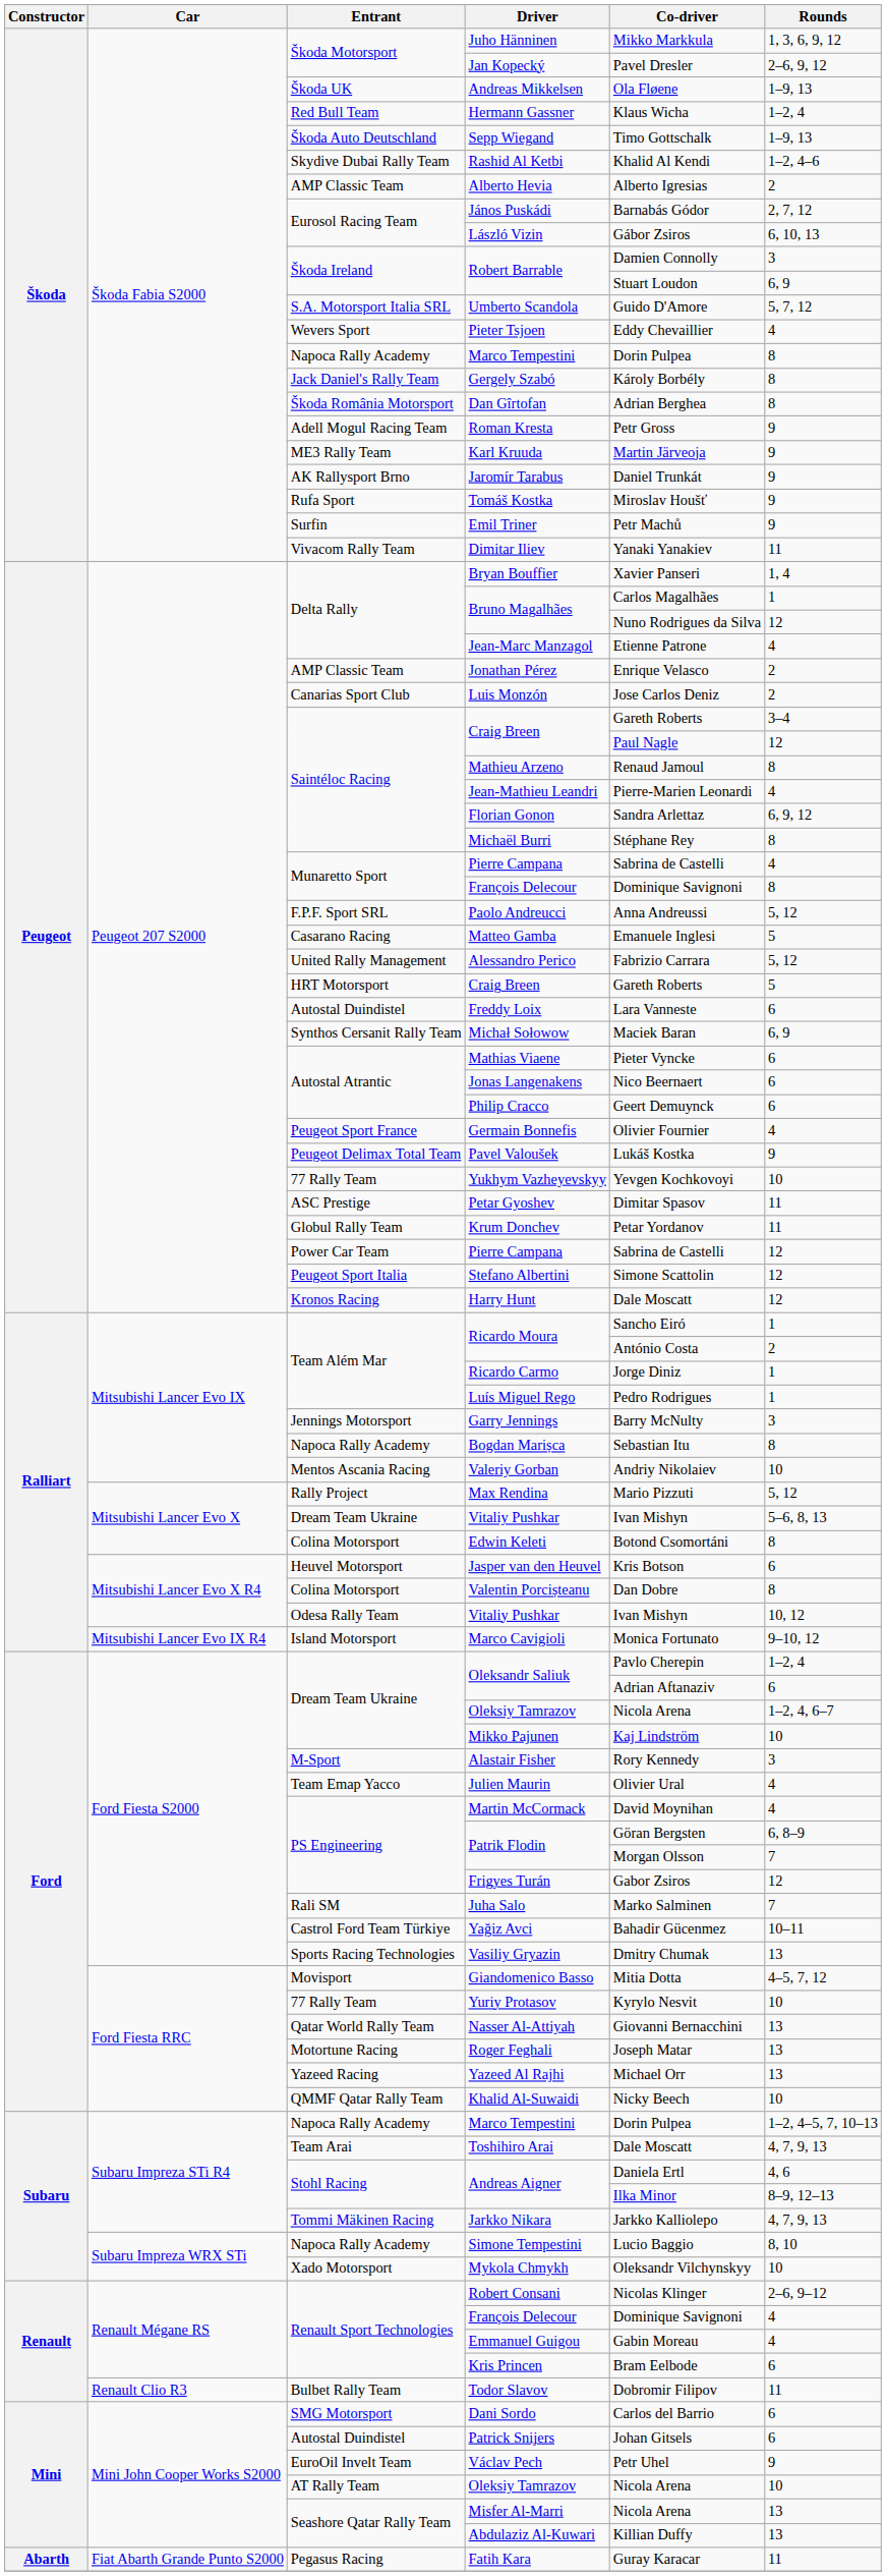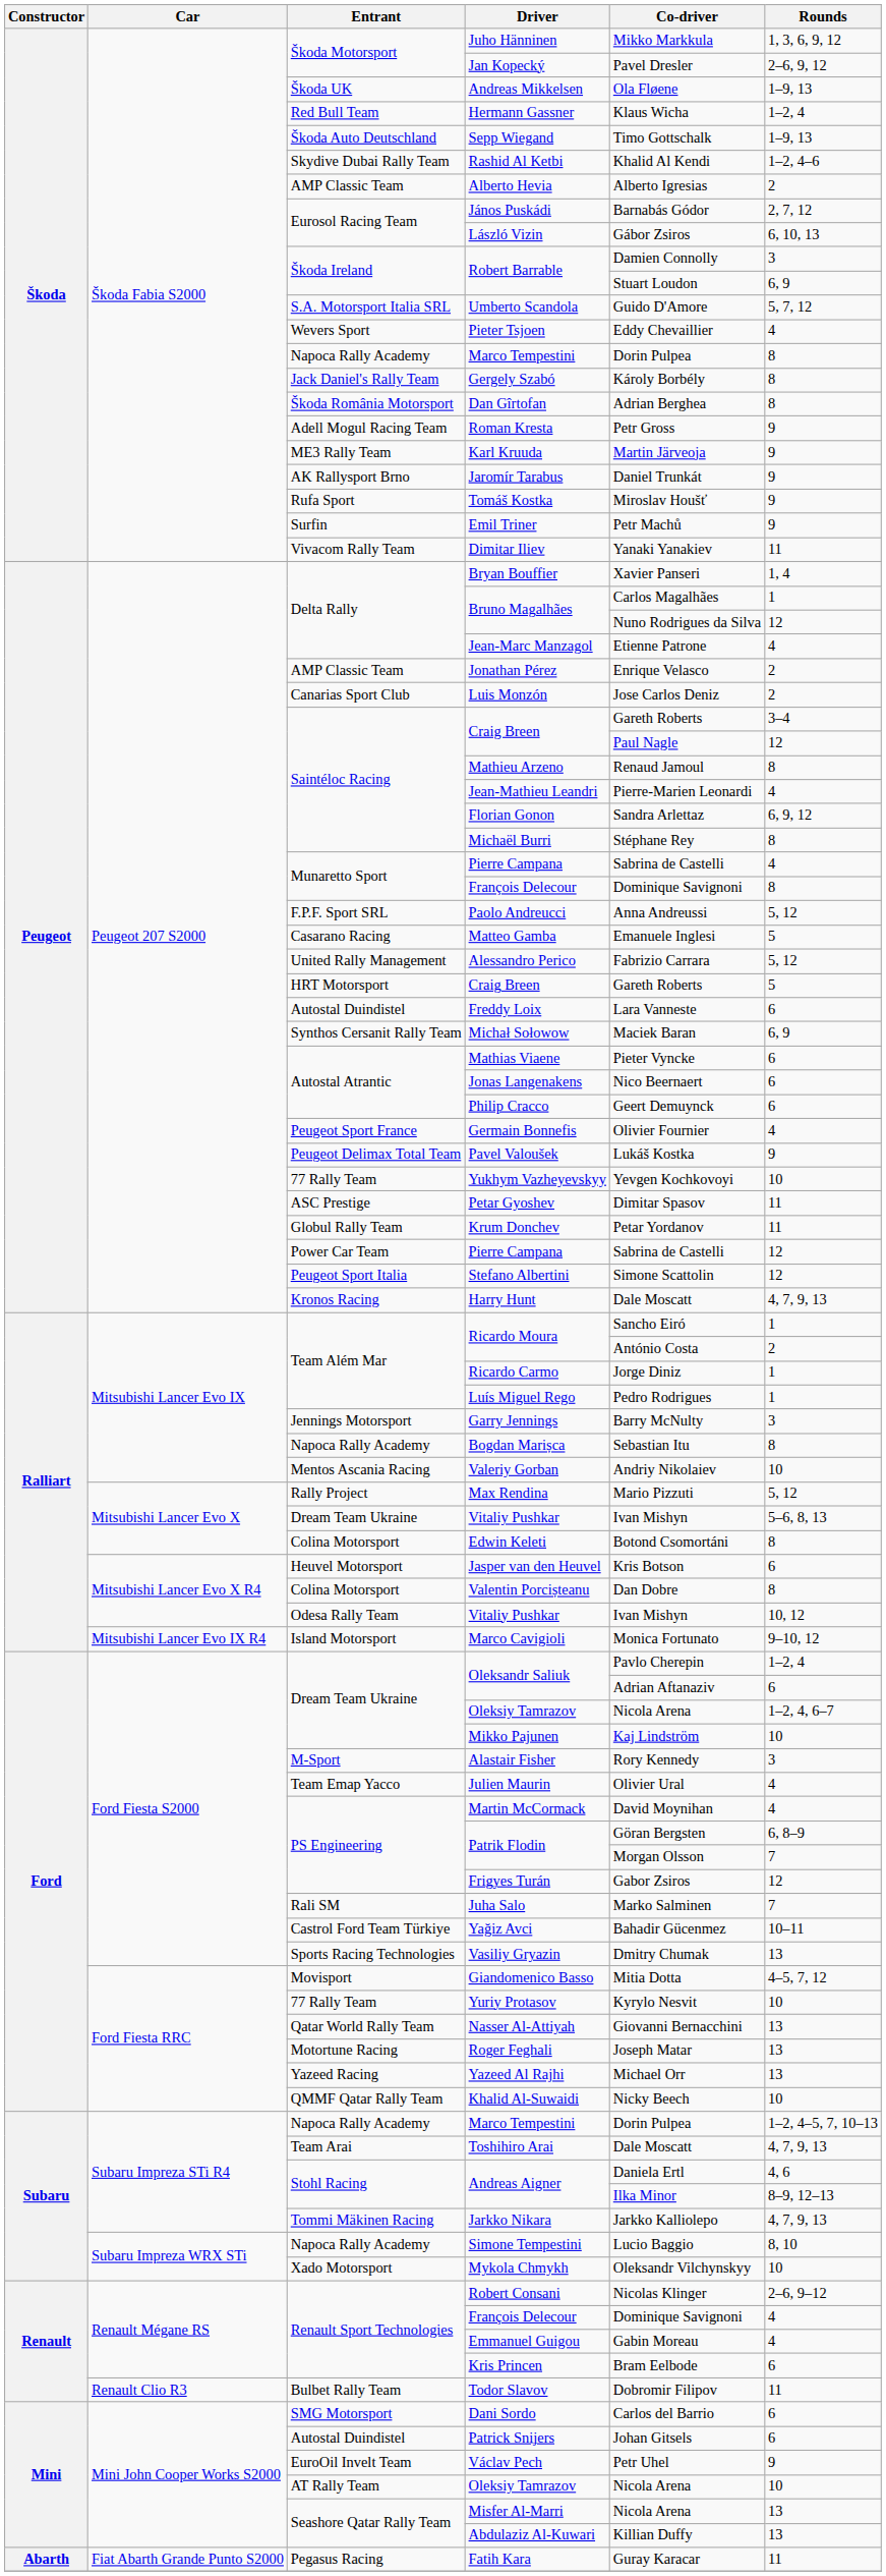 <table class="wikitable" style="font-size: 85%">
 <tr>
 <th>Constructor</th>
 <th>Car</th>
 <th>Entrant</th>
 <th>Driver</th>
 <th>Co-driver</th>
 <th>Rounds</th>
 </tr>
 <tr>
 <th rowspan="22"><a href='#'>Škoda</a></th>
 <td rowspan="22"><a href='#'>Škoda Fabia S2000</a></td>
 <td rowspan="2"> <a href='#'>Škoda Motorsport</a></td>
 <td> <a href='#'>Juho Hänninen</a></td>
 <td> <a href='#'>Mikko Markkula</a></td>
 <td>1, 3, 6, 9, 12</td>
 </tr>
 <tr>
 <td> <a href='#'>Jan Kopecký</a></td>
 <td> Pavel Dresler</td>
 <td>2–6, 9, 12</td>
 </tr>
 <tr>
 <td> <a href='#'>Škoda UK</a></td>
 <td> <a href='#'>Andreas Mikkelsen</a></td>
 <td> <a href='#'>Ola Fløene</a></td>
 <td>1–9, 13</td>
 </tr>
 <tr>
 <td> <a href='#'>Red Bull Team</a></td>
 <td> <a href='#'>Hermann Gassner</a></td>
 <td> Klaus Wicha</td>
 <td>1–2, 4</td>
 </tr>
 <tr>
 <td> <a href='#'>Škoda Auto Deutschland</a></td>
 <td> <a href='#'>Sepp Wiegand</a></td>
 <td> Timo Gottschalk</td>
 <td>1–9, 13</td>
 </tr>
 <tr>
 <td> Skydive Dubai Rally Team</td>
 <td> <a href='#'>Rashid Al Ketbi</a></td>
 <td> Khalid Al Kendi</td>
 <td>1–2, 4–6</td>
 </tr>
 <tr>
 <td> AMP Classic Team</td>
 <td> <a href='#'>Alberto Hevia</a></td>
 <td> Alberto Igresias</td>
 <td>2</td>
 </tr>
 <tr>
 <td rowspan="2"> Eurosol Racing Team</td>
 <td> <a href='#'>János Puskádi</a></td>
 <td> Barnabás Gódor</td>
 <td>2, 7, 12</td>
 </tr>
 <tr>
 <td> <a href='#'>László Vizin</a></td>
 <td> Gábor Zsiros</td>
 <td>6, 10, 13</td>
 </tr>
 <tr>
 <td rowspan="2"> <a href='#'>Škoda Ireland</a></td>
 <td rowspan="2"> <a href='#'>Robert Barrable</a></td>
 <td> Damien Connolly</td>
 <td>3</td>
 </tr>
 <tr>
 <td> Stuart Loudon</td>
 <td>6, 9</td>
 </tr>
 <tr>
 <td> <a href='#'>S.A. Motorsport Italia SRL</a></td>
 <td> <a href='#'>Umberto Scandola</a></td>
 <td> Guido D'Amore</td>
 <td>5, 7, 12</td>
 </tr>
 <tr>
 <td> Wevers Sport</td>
 <td> <a href='#'>Pieter Tsjoen</a></td>
 <td> Eddy Chevaillier</td>
 <td>4</td>
 </tr>
 <tr>
 <td> Napoca Rally Academy</td>
 <td> <a href='#'>Marco Tempestini</a></td>
 <td> Dorin Pulpea</td>
 <td>8</td>
 </tr>
 <tr>
 <td> <a href='#'>Jack Daniel's Rally Team</a></td>
 <td> <a href='#'>Gergely Szabó</a></td>
 <td> Károly Borbély</td>
 <td>8</td>
 </tr>
 <tr>
 <td> <a href='#'>Škoda România Motorsport</a></td>
 <td> <a href='#'>Dan Gîrtofan</a></td>
 <td> Adrian Berghea</td>
 <td>8</td>
 </tr>
 <tr>
 <td> Adell Mogul Racing Team</td>
 <td> <a href='#'>Roman Kresta</a></td>
 <td> Petr Gross</td>
 <td>9</td>
 </tr>
 <tr>
 <td> ME3 Rally Team</td>
 <td> <a href='#'>Karl Kruuda</a></td>
 <td> <a href='#'>Martin Järveoja</a></td>
 <td>9</td>
 </tr>
 <tr>
 <td> AK Rallysport Brno</td>
 <td> <a href='#'>Jaromír Tarabus</a></td>
 <td> Daniel Trunkát</td>
 <td>9</td>
 </tr>
 <tr>
 <td> Rufa Sport</td>
 <td> <a href='#'>Tomáš Kostka</a></td>
 <td> Miroslav Houšť</td>
 <td>9</td>
 </tr>
 <tr>
 <td> Surfin</td>
 <td> <a href='#'>Emil Triner</a></td>
 <td> Petr Machů</td>
 <td>9</td>
 </tr>
 <tr>
 <td> Vivacom Rally Team</td>
 <td> <a href='#'>Dimitar Iliev</a></td>
 <td> Yanaki Yanakiev</td>
 <td>11</td>
 </tr>
 <tr>
 <th rowspan="31"><a href='#'>Peugeot</a></th>
 <td rowspan="31"><a href='#'>Peugeot 207 S2000</a></td>
 <td rowspan="4"> Delta Rally</td>
 <td> <a href='#'>Bryan Bouffier</a></td>
 <td> Xavier Panseri</td>
 <td>1, 4</td>
 </tr>
 <tr>
 <td rowspan="2"> <a href='#'>Bruno Magalhães</a></td>
 <td> Carlos Magalhães</td>
 <td>1</td>
 </tr>
 <tr>
 <td> Nuno Rodrigues da Silva</td>
 <td>12</td>
 </tr>
 <tr>
 <td> <a href='#'>Jean-Marc Manzagol</a></td>
 <td> Etienne Patrone</td>
 <td>4</td>
 </tr>
 <tr>
 <td> AMP Classic Team</td>
 <td> <a href='#'>Jonathan Pérez</a></td>
 <td> Enrique Velasco</td>
 <td>2</td>
 </tr>
 <tr>
 <td> Canarias Sport Club</td>
 <td> <a href='#'>Luis Monzón</a></td>
 <td> Jose Carlos Deniz</td>
 <td>2</td>
 </tr>
 <tr>
 <td rowspan="6"> <a href='#'>Saintéloc Racing</a></td>
 <td rowspan="2"> <a href='#'>Craig Breen</a></td>
 <td> Gareth Roberts</td>
 <td>3–4</td>
 </tr>
 <tr>
 <td> <a href='#'>Paul Nagle</a></td>
 <td>12</td>
 </tr>
 <tr>
 <td> <a href='#'>Mathieu Arzeno</a></td>
 <td> Renaud Jamoul</td>
 <td>8</td>
 </tr>
 <tr>
 <td> <a href='#'>Jean-Mathieu Leandri</a></td>
 <td> Pierre-Marien Leonardi</td>
 <td>4</td>
 </tr>
 <tr>
 <td> <a href='#'>Florian Gonon</a></td>
 <td> Sandra Arlettaz</td>
 <td>6, 9, 12</td>
 </tr>
 <tr>
 <td> <a href='#'>Michaël Burri</a></td>
 <td> Stéphane Rey</td>
 <td>8</td>
 </tr>
 <tr>
 <td rowspan="2"> Munaretto Sport</td>
 <td> <a href='#'>Pierre Campana</a></td>
 <td> Sabrina de Castelli</td>
 <td>4</td>
 </tr>
 <tr>
 <td> <a href='#'>François Delecour</a></td>
 <td> Dominique Savignoni</td>
 <td>8</td>
 </tr>
 <tr>
 <td> F.P.F. Sport SRL</td>
 <td> <a href='#'>Paolo Andreucci</a></td>
 <td> Anna Andreussi</td>
 <td>5, 12</td>
 </tr>
 <tr>
 <td> Casarano Racing</td>
 <td> <a href='#'>Matteo Gamba</a></td>
 <td> Emanuele Inglesi</td>
 <td>5</td>
 </tr>
 <tr>
 <td> United Rally Management</td>
 <td> <a href='#'>Alessandro Perico</a></td>
 <td> Fabrizio Carrara</td>
 <td>5, 12</td>
 </tr>
 <tr>
 <td> HRT Motorsport</td>
 <td> <a href='#'>Craig Breen</a></td>
 <td> Gareth Roberts</td>
 <td>5</td>
 </tr>
 <tr>
 <td> Autostal Duindistel</td>
 <td> <a href='#'>Freddy Loix</a></td>
 <td> Lara Vanneste</td>
 <td>6</td>
 </tr>
 <tr>
 <td> Synthos Cersanit Rally Team</td>
 <td> <a href='#'>Michał Sołowow</a></td>
 <td> Maciek Baran</td>
 <td>6, 9</td>
 </tr>
 <tr>
 <td rowspan="3"> Autostal Atrantic</td>
 <td> <a href='#'>Mathias Viaene</a></td>
 <td> Pieter Vyncke</td>
 <td>6</td>
 </tr>
 <tr>
 <td> <a href='#'>Jonas Langenakens</a></td>
 <td> Nico Beernaert</td>
 <td>6</td>
 </tr>
 <tr>
 <td> <a href='#'>Philip Cracco</a></td>
 <td> Geert Demuynck</td>
 <td>6</td>
 </tr>
 <tr>
 <td> <a href='#'>Peugeot Sport France</a></td>
 <td> <a href='#'>Germain Bonnefis</a></td>
 <td> Olivier Fournier</td>
 <td>4</td>
 </tr>
 <tr>
 <td> <a href='#'>Peugeot Delimax Total Team</a></td>
 <td> <a href='#'>Pavel Valoušek</a></td>
 <td> Lukáš Kostka</td>
 <td>9</td>
 </tr>
 <tr>
 <td> 77 Rally Team</td>
 <td> <a href='#'>Yukhym Vazheyevskyy</a></td>
 <td> Yevgen Kochkovoyi</td>
 <td>10</td>
 </tr>
 <tr>
 <td> ASC Prestige</td>
 <td> <a href='#'>Petar Gyoshev</a></td>
 <td> Dimitar Spasov</td>
 <td>11</td>
 </tr>
 <tr>
 <td> Globul Rally Team</td>
 <td> <a href='#'>Krum Donchev</a></td>
 <td> Petar Yordanov</td>
 <td>11</td>
 </tr>
 <tr>
 <td> Power Car Team</td>
 <td> <a href='#'>Pierre Campana</a></td>
 <td> Sabrina de Castelli</td>
 <td>12</td>
 </tr>
 <tr>
 <td> <a href='#'>Peugeot Sport Italia</a></td>
 <td> <a href='#'>Stefano Albertini</a></td>
 <td> Simone Scattolin</td>
 <td>12</td>
 </tr>
 <tr>
 <td> <a href='#'>Kronos Racing</a></td>
 <td> <a href='#'>Harry Hunt</a></td>
 <td> Dale Moscatt</td>
-<td>12</td>
+<td>4, 7, 9, 13</td>
 </tr>
 <tr>
 <th rowspan="14"><a href='#'>Ralliart</a></th>
 <td rowspan="7"><a href='#'>Mitsubishi Lancer Evo IX</a></td>
 <td rowspan="4"> Team Além Mar</td>
 <td rowspan="2"> <a href='#'>Ricardo Moura</a></td>
 <td> Sancho Eiró</td>
 <td>1</td>
 </tr>
 <tr>
 <td> António Costa</td>
 <td>2</td>
 </tr>
 <tr>
 <td> <a href='#'>Ricardo Carmo</a></td>
 <td> Jorge Diniz</td>
 <td>1</td>
 </tr>
 <tr>
 <td> <a href='#'>Luís Miguel Rego</a></td>
 <td> Pedro Rodrigues</td>
 <td>1</td>
 </tr>
 <tr>
 <td> Jennings Motorsport</td>
 <td> <a href='#'>Garry Jennings</a></td>
 <td> Barry McNulty</td>
 <td>3</td>
 </tr>
 <tr>
 <td> Napoca Rally Academy</td>
 <td> <a href='#'>Bogdan Marișca</a></td>
 <td> Sebastian Itu</td>
 <td>8</td>
 </tr>
 <tr>
 <td> Mentos Ascania Racing</td>
 <td> <a href='#'>Valeriy Gorban</a></td>
 <td> Andriy Nikolaiev</td>
 <td>10</td>
 </tr>
 <tr>
 <td rowspan="3"><a href='#'>Mitsubishi Lancer Evo X</a></td>
 <td> Rally Project</td>
 <td> <a href='#'>Max Rendina</a></td>
 <td> Mario Pizzuti</td>
 <td>5, 12</td>
 </tr>
 <tr>
 <td> Dream Team Ukraine</td>
 <td> <a href='#'>Vitaliy Pushkar</a></td>
 <td> Ivan Mishyn</td>
 <td>5–6, 8, 13</td>
 </tr>
 <tr>
 <td> Colina Motorsport</td>
 <td> <a href='#'>Edwin Keleti</a></td>
 <td> Botond Csomortáni</td>
 <td>8</td>
 </tr>
 <tr>
 <td rowspan="3"><a href='#'>Mitsubishi Lancer Evo X R4</a></td>
 <td> Heuvel Motorsport</td>
 <td> <a href='#'>Jasper van den Heuvel</a></td>
 <td> Kris Botson</td>
 <td>6</td>
 </tr>
 <tr>
 <td> Colina Motorsport</td>
 <td> <a href='#'>Valentin Porcișteanu</a></td>
 <td> Dan Dobre</td>
 <td>8</td>
 </tr>
 <tr>
 <td> Odesa Rally Team</td>
 <td> <a href='#'>Vitaliy Pushkar</a></td>
 <td> Ivan Mishyn</td>
 <td>10, 12</td>
 </tr>
 <tr>
 <td><a href='#'>Mitsubishi Lancer Evo IX R4</a></td>
 <td> Island Motorsport</td>
 <td> <a href='#'>Marco Cavigioli</a></td>
 <td> Monica Fortunato</td>
 <td>9–10, 12</td>
 </tr>
 <tr>
 <th rowspan="19"><a href='#'>Ford</a></th>
 <td rowspan="13"><a href='#'>Ford Fiesta S2000</a></td>
 <td rowspan="4"> Dream Team Ukraine</td>
 <td rowspan="2"> <a href='#'>Oleksandr Saliuk</a></td>
 <td> Pavlo Cherepin</td>
 <td>1–2, 4</td>
 </tr>
 <tr>
 <td> Adrian Aftanaziv</td>
 <td>6</td>
 </tr>
 <tr>
 <td> <a href='#'>Oleksiy Tamrazov</a></td>
 <td> Nicola Arena</td>
 <td>1–2, 4, 6–7</td>
 </tr>
 <tr>
 <td> <a href='#'>Mikko Pajunen</a></td>
 <td> <a href='#'>Kaj Lindström</a></td>
 <td>10</td>
 </tr>
 <tr>
 <td> <a href='#'>M-Sport</a></td>
 <td> <a href='#'>Alastair Fisher</a></td>
 <td> Rory Kennedy</td>
 <td>3</td>
 </tr>
 <tr>
 <td> Team Emap Yacco</td>
 <td> <a href='#'>Julien Maurin</a></td>
 <td> Olivier Ural</td>
 <td>4</td>
 </tr>
 <tr>
 <td rowspan="4"> <a href='#'>PS Engineering</a></td>
 <td> <a href='#'>Martin McCormack</a></td>
 <td> David Moynihan</td>
 <td>4</td>
 </tr>
 <tr>
 <td rowspan="2"> <a href='#'>Patrik Flodin</a></td>
 <td> Göran Bergsten</td>
 <td>6, 8–9</td>
 </tr>
 <tr>
 <td> Morgan Olsson</td>
 <td>7</td>
 </tr>
 <tr>
 <td> <a href='#'>Frigyes Turán</a></td>
 <td> Gabor Zsiros</td>
 <td>12</td>
 </tr>
 <tr>
 <td> Rali SM</td>
 <td> <a href='#'>Juha Salo</a></td>
 <td> Marko Salminen</td>
 <td>7</td>
 </tr>
 <tr>
 <td> Castrol Ford Team Türkiye</td>
 <td> <a href='#'>Yağiz Avci</a></td>
 <td> Bahadir Gücenmez</td>
 <td>10–11</td>
 </tr>
 <tr>
 <td> Sports Racing Technologies</td>
 <td> <a href='#'>Vasiliy Gryazin</a></td>
 <td> Dmitry Chumak</td>
 <td>13</td>
 </tr>
 <tr>
 <td rowspan="6"><a href='#'>Ford Fiesta RRC</a></td>
 <td> Movisport</td>
 <td> <a href='#'>Giandomenico Basso</a></td>
 <td> Mitia Dotta</td>
 <td>4–5, 7, 12</td>
 </tr>
 <tr>
 <td> 77 Rally Team</td>
 <td> <a href='#'>Yuriy Protasov</a></td>
 <td> Kyrylo Nesvit</td>
 <td>10</td>
 </tr>
 <tr>
 <td> Qatar World Rally Team</td>
 <td> <a href='#'>Nasser Al-Attiyah</a></td>
 <td> Giovanni Bernacchini</td>
 <td>13</td>
 </tr>
 <tr>
 <td> Motortune Racing</td>
 <td> <a href='#'>Roger Feghali</a></td>
 <td> Joseph Matar</td>
 <td>13</td>
 </tr>
 <tr>
 <td> Yazeed Racing</td>
 <td> <a href='#'>Yazeed Al Rajhi</a></td>
 <td> Michael Orr</td>
 <td>13</td>
 </tr>
 <tr>
 <td> QMMF Qatar Rally Team</td>
 <td> <a href='#'>Khalid Al-Suwaidi</a></td>
 <td> Nicky Beech</td>
 <td>10</td>
 </tr>
 <tr>
 <th rowspan="7"><a href='#'>Subaru</a></th>
 <td rowspan="5"><a href='#'>Subaru Impreza STi R4</a></td>
 <td> Napoca Rally Academy</td>
 <td> <a href='#'>Marco Tempestini</a></td>
 <td> Dorin Pulpea</td>
 <td>1–2, 4–5, 7, 10–13</td>
 </tr>
 <tr>
 <td> Team Arai</td>
 <td> <a href='#'>Toshihiro Arai</a></td>
 <td> Dale Moscatt</td>
 <td>4, 7, 9, 13</td>
 </tr>
 <tr>
 <td rowspan=2> <a href='#'>Stohl Racing</a></td>
 <td rowspan=2> <a href='#'>Andreas Aigner</a></td>
 <td> Daniela Ertl</td>
 <td>4, 6</td>
 </tr>
 <tr>
 <td> <a href='#'>Ilka Minor</a></td>
 <td>8–9, 12–13</td>
 </tr>
 <tr>
 <td> <a href='#'>Tommi Mäkinen Racing</a></td>
 <td> <a href='#'>Jarkko Nikara</a></td>
 <td> Jarkko Kalliolepo</td>
 <td>4, 7, 9, 13</td>
 </tr>
 <tr>
 <td rowspan="2"><a href='#'>Subaru Impreza WRX STi</a></td>
 <td> Napoca Rally Academy</td>
 <td> <a href='#'>Simone Tempestini</a></td>
 <td> Lucio Baggio</td>
 <td>8, 10</td>
 </tr>
 <tr>
 <td> Xado Motorsport</td>
 <td> <a href='#'>Mykola Chmykh</a></td>
 <td> Oleksandr Vilchynskyy</td>
 <td>10</td>
 </tr>
 <tr>
 <th rowspan="5"><a href='#'>Renault</a></th>
 <td rowspan="4"><a href='#'>Renault Mégane RS</a></td>
 <td rowspan="4"> <a href='#'>Renault Sport Technologies</a></td>
 <td> <a href='#'>Robert Consani</a></td>
 <td> Nicolas Klinger</td>
 <td>2–6, 9–12</td>
 </tr>
 <tr>
 <td> <a href='#'>François Delecour</a></td>
 <td> Dominique Savignoni</td>
 <td>4</td>
 </tr>
 <tr>
 <td> <a href='#'>Emmanuel Guigou</a></td>
 <td> Gabin Moreau</td>
 <td>4</td>
 </tr>
 <tr>
 <td> <a href='#'>Kris Princen</a></td>
 <td> Bram Eelbode</td>
 <td>6</td>
 </tr>
 <tr>
 <td><a href='#'>Renault Clio R3</a></td>
 <td> Bulbet Rally Team</td>
 <td> <a href='#'>Todor Slavov</a></td>
 <td> Dobromir Filipov</td>
 <td>11</td>
 </tr>
 <tr>
 <th rowspan="6"><a href='#'>Mini</a></th>
 <td rowspan="6"><a href='#'>Mini John Cooper Works S2000</a></td>
 <td> <a href='#'>SMG Motorsport</a></td>
 <td> <a href='#'>Dani Sordo</a></td>
 <td> Carlos del Barrio</td>
 <td>6</td>
 </tr>
 <tr>
 <td> Autostal Duindistel</td>
 <td> <a href='#'>Patrick Snijers</a></td>
 <td> Johan Gitsels</td>
 <td>6</td>
 </tr>
 <tr>
 <td> EuroOil Invelt Team</td>
 <td> <a href='#'>Václav Pech</a></td>
 <td> Petr Uhel</td>
 <td>9</td>
 </tr>
 <tr>
 <td> AT Rally Team</td>
 <td> <a href='#'>Oleksiy Tamrazov</a></td>
 <td> Nicola Arena</td>
 <td>10</td>
 </tr>
 <tr>
 <td rowspan="2"> Seashore Qatar Rally Team</td>
 <td> <a href='#'>Misfer Al-Marri</a></td>
 <td> Nicola Arena</td>
 <td>13</td>
 </tr>
 <tr>
 <td> <a href='#'>Abdulaziz Al-Kuwari</a></td>
 <td> Killian Duffy</td>
 <td>13</td>
 </tr>
 <tr>
 <th><a href='#'>Abarth</a></th>
 <td><a href='#'>Fiat Abarth Grande Punto S2000</a></td>
 <td> Pegasus Racing</td>
 <td> <a href='#'>Fatih Kara</a></td>
 <td> Guray Karacar</td>
 <td>11</td>
 </tr>
 <tr>
 </tr>
 </table>
